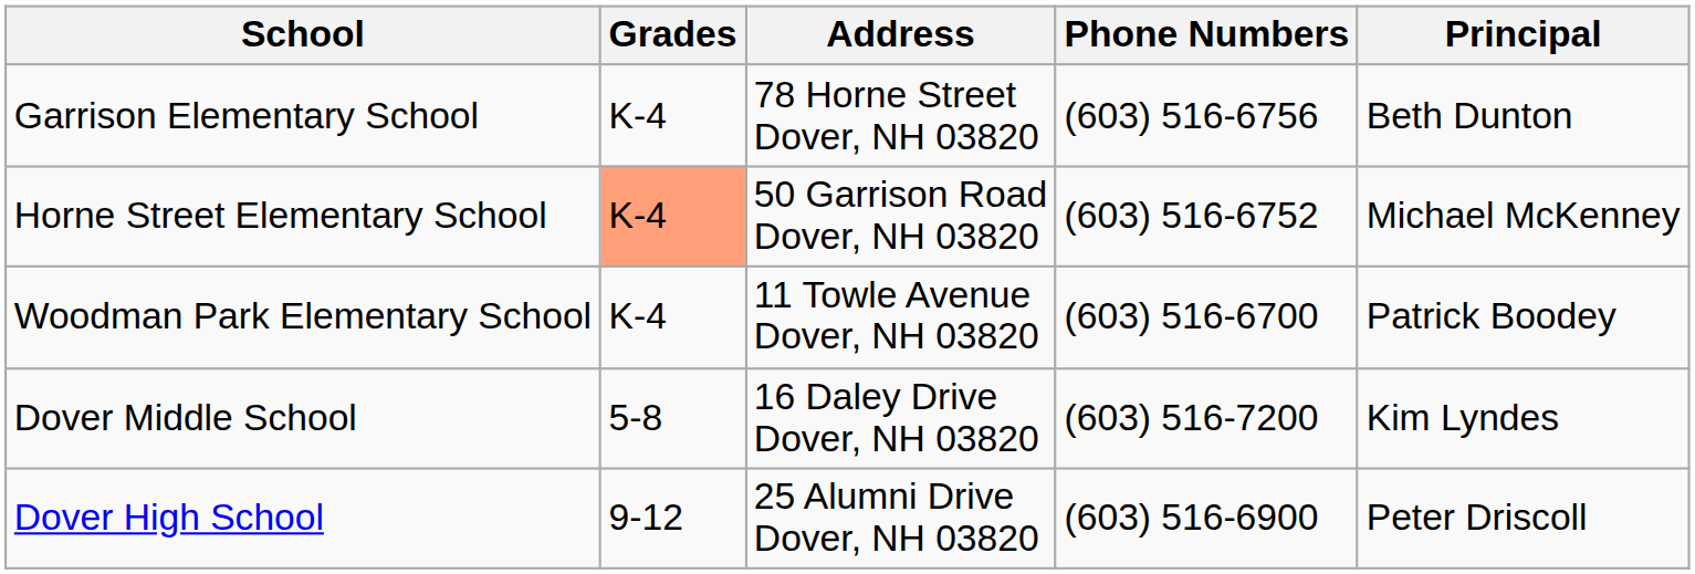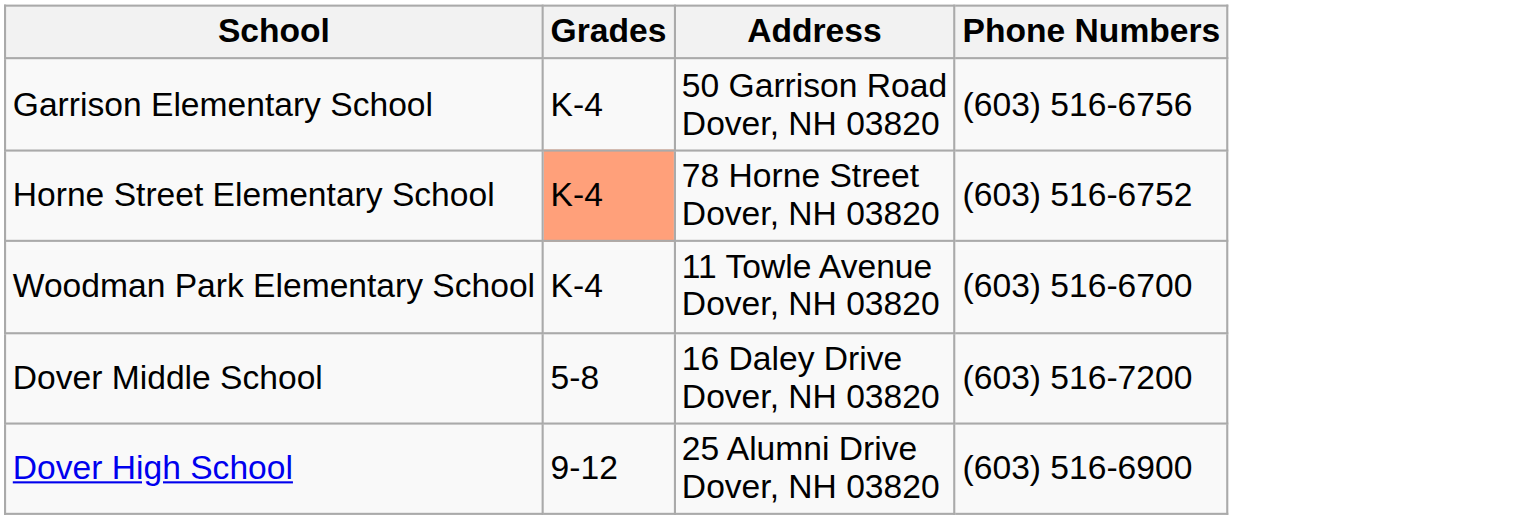 <table class="wikitable" align="left">
 <tr>
 <th>School</th>
 <th>Grades</th>
 <th>Address</th>
 <th>Phone Numbers</th>
-<th>Principal</th>
 </tr>
 <tr>
 <td>Garrison Elementary School</td>
 <td>K-4</td>
-<td>78 Horne Street<br> Dover, NH 03820</td>
+<td>50 Garrison Road<br> Dover, NH 03820</td>
 <td>(603) 516-6756</td>
-<td>Beth Dunton</td>
 </tr>
 <tr>
 <td>Horne Street Elementary School</td>
 <td style="background: lightsalmon;">K-4</td>
-<td>50 Garrison Road<br> Dover, NH 03820</td>
+<td>78 Horne Street<br> Dover, NH 03820</td>
 <td>(603) 516-6752</td>
-<td>Michael McKenney</td>
 </tr>
 <tr>
 <td>Woodman Park Elementary School</td>
 <td>K-4</td>
 <td>11 Towle Avenue<br> Dover, NH 03820</td>
 <td>(603) 516-6700</td>
-<td>Patrick Boodey</td>
 </tr>
 <tr>
 <td>Dover Middle School</td>
 <td>5-8</td>
 <td>16 Daley Drive<br> Dover, NH 03820</td>
 <td>(603) 516-7200</td>
-<td>Kim Lyndes</td>
 </tr>
 <tr>
 <td><a href='#'>Dover High School</a></td>
 <td>9-12</td>
 <td>25 Alumni Drive<br> Dover, NH 03820</td>
 <td>(603) 516-6900</td>
-<td>Peter Driscoll</td>
 </tr>
 </table>
